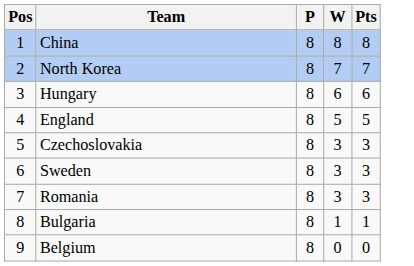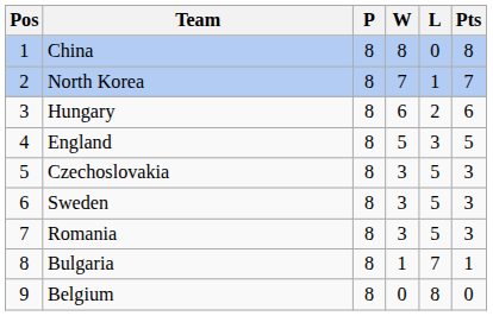 <table class="wikitable" style="font-size: 100%">
 <tr>
 <th width=15>Pos</th>
 <th width=250>Team</th>
 <th width=20>P</th>
 <th width=20>W</th>
+<th width=20>L</th>
 <th width=20>Pts</th>
 </tr>
 <tr align=center style="background: #b2ccf4;">
 <td>1</td>
 <td align="left"> China</td>
 <td>8</td>
 <td>8</td>
+<td>0</td>
 <td>8</td>
 </tr>
 <tr align=center style="background: #b2ccf4;">
 <td>2</td>
 <td align="left"> North Korea</td>
 <td>8</td>
 <td>7</td>
+<td>1</td>
 <td>7</td>
 </tr>
 <tr align=center>
 <td>3</td>
 <td align="left"> Hungary</td>
 <td>8</td>
 <td>6</td>
+<td>2</td>
 <td>6</td>
 </tr>
 <tr align=center>
 <td>4</td>
 <td align="left"> England</td>
 <td>8</td>
 <td>5</td>
+<td>3</td>
 <td>5</td>
 </tr>
 <tr align=center>
 <td>5</td>
 <td align="left"> Czechoslovakia</td>
 <td>8</td>
 <td>3</td>
+<td>5</td>
 <td>3</td>
 </tr>
 <tr align=center>
 <td>6</td>
 <td align="left"> Sweden</td>
 <td>8</td>
 <td>3</td>
+<td>5</td>
 <td>3</td>
 </tr>
 <tr align=center>
 <td>7</td>
 <td align="left"> Romania</td>
 <td>8</td>
 <td>3</td>
+<td>5</td>
 <td>3</td>
 </tr>
 <tr align=center>
 <td>8</td>
 <td align="left"> Bulgaria</td>
 <td>8</td>
 <td>1</td>
+<td>7</td>
 <td>1</td>
 </tr>
 <tr align=center>
 <td>9</td>
 <td align="left"> Belgium</td>
 <td>8</td>
 <td>0</td>
+<td>8</td>
 <td>0</td>
 </tr>
 </table>
